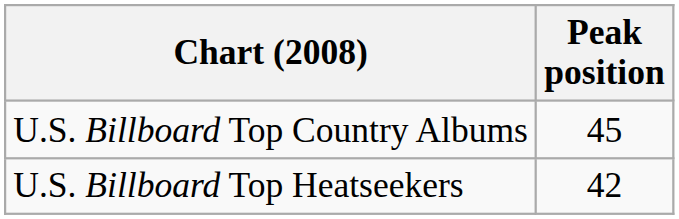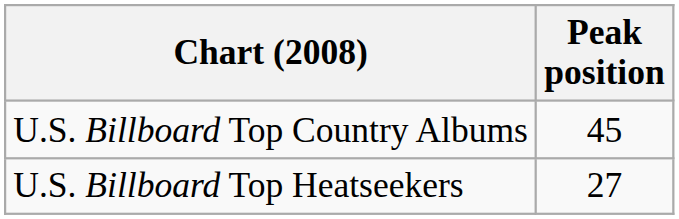 <table class="wikitable">
 <tr>
 <th>Chart (2008)</th>
 <th>Peak<br>position</th>
 </tr>
 <tr>
 <td>U.S. <em>Billboard</em> Top Country Albums</td>
 <td align="center">45</td>
 </tr>
 <tr>
 <td>U.S. <em>Billboard</em> Top Heatseekers</td>
-<td align="center">42</td>
+<td align="center">27</td>
 </tr>
 </table>
